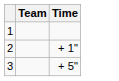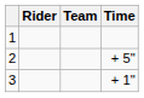 <table class="wikitable">
 <tr>
 <th></th>
+<th>Rider</th>
 <th>Team</th>
 <th>Time</th>
 </tr>
 <tr>
 <td>1</td>
+<td> </td>
 <td></td>
 <td align="right"></td>
 </tr>
 <tr>
 <td>2</td>
 <td></td>
-<td align="right">+ 1"</td>
+<td></td>
+<td align="right">+ 5"</td>
 </tr>
 <tr>
 <td>3</td>
+<td> </td>
 <td></td>
-<td align="right">+ 5"</td>
+<td align="right">+ 1"</td>
 </tr>
 </table>
